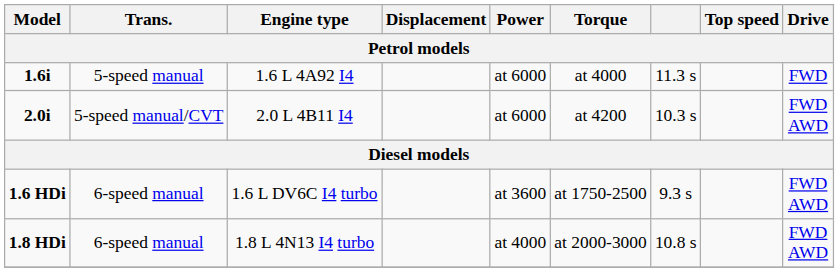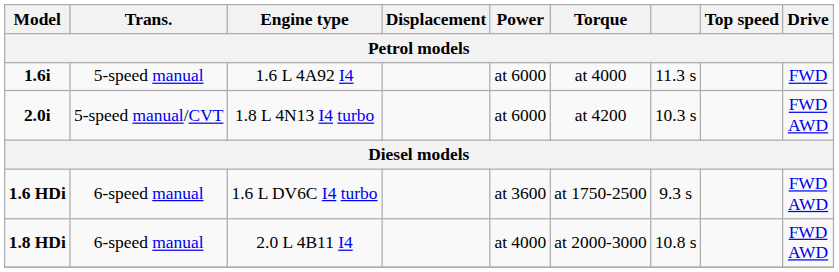 <table class="wikitable collapsible" style="text-align:center; font-size:90%;">
 <tr>
 <th>Model</th>
 <th>Trans.</th>
 <th>Engine type</th>
 <th>Displacement</th>
 <th>Power</th>
 <th>Torque</th>
 <th></th>
 <th>Top speed</th>
 <th>Drive</th>
 </tr>
 <tr>
 <th colspan=9>Petrol models</th>
 </tr>
 <tr>
 <td><strong>1.6i</strong></td>
 <td>5-speed <a href='#'>manual</a></td>
 <td>1.6 L 4A92 <a href='#'>I4</a></td>
 <td></td>
 <td> at 6000</td>
 <td> at 4000</td>
 <td>11.3 s</td>
 <td></td>
 <td><a href='#'>FWD</a></td>
 </tr>
 <tr>
 <td><strong>2.0i</strong></td>
 <td>5-speed <a href='#'>manual</a>/<a href='#'>CVT</a></td>
-<td>2.0 L 4B11 <a href='#'>I4</a></td>
+<td>1.8 L 4N13 <a href='#'>I4</a> <a href='#'>turbo</a></td>
 <td></td>
 <td> at 6000</td>
 <td> at 4200</td>
 <td>10.3 s</td>
 <td></td>
 <td><a href='#'>FWD</a><br><a href='#'>AWD</a></td>
 </tr>
 <tr>
 <th colspan=9>Diesel models</th>
 </tr>
 <tr>
 <td><strong>1.6 HDi</strong></td>
 <td>6-speed <a href='#'>manual</a></td>
 <td>1.6 L DV6C <a href='#'>I4</a> <a href='#'>turbo</a></td>
 <td></td>
 <td> at 3600</td>
 <td> at 1750-2500</td>
 <td>9.3 s</td>
 <td></td>
 <td><a href='#'>FWD</a><br><a href='#'>AWD</a></td>
 </tr>
 <tr>
 <td><strong>1.8 HDi</strong></td>
 <td>6-speed <a href='#'>manual</a></td>
-<td>1.8 L 4N13 <a href='#'>I4</a> <a href='#'>turbo</a></td>
+<td>2.0 L 4B11 <a href='#'>I4</a></td>
 <td></td>
 <td> at 4000</td>
 <td> at 2000-3000</td>
 <td>10.8 s</td>
 <td></td>
 <td><a href='#'>FWD</a><br><a href='#'>AWD</a></td>
 </tr>
 <tr>
 </tr>
 </table>
